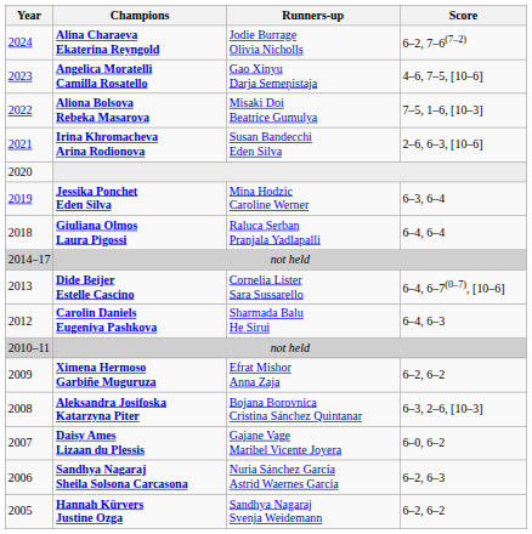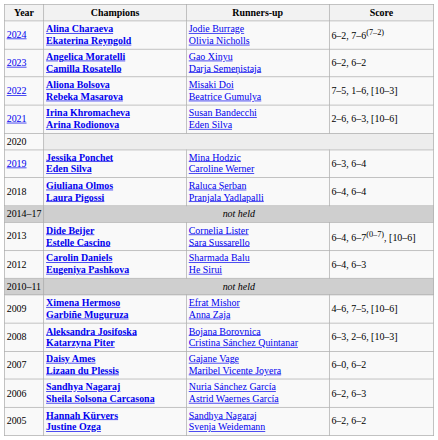 <table class="wikitable" style="font-size:90%">
 <tr>
 <th>Year</th>
 <th width="200">Champions</th>
 <th width="200">Runners-up</th>
 <th width="145">Score</th>
 </tr>
 <tr>
 <td><a href='#'>2024</a></td>
 <td><strong> <a href='#'>Alina Charaeva</a> <br>  <a href='#'>Ekaterina Reyngold</a></strong></td>
 <td> <a href='#'>Jodie Burrage</a> <br>  <a href='#'>Olivia Nicholls</a></td>
 <td>6–2, 7–6<sup>(7–2)</sup></td>
 </tr>
 <tr>
 <td><a href='#'>2023</a></td>
 <td> <strong><a href='#'>Angelica Moratelli</a></strong> <br>  <strong><a href='#'>Camilla Rosatello</a></strong></td>
 <td> <a href='#'>Gao Xinyu</a> <br>  <a href='#'>Darja Semeņistaja</a></td>
-<td>4–6, 7–5, [10–6]</td>
+<td>6–2, 6–2</td>
 </tr>
 <tr>
 <td><a href='#'>2022</a></td>
 <td> <strong><a href='#'>Aliona Bolsova</a></strong> <br>  <strong><a href='#'>Rebeka Masarova</a></strong></td>
 <td> <a href='#'>Misaki Doi</a> <br>  <a href='#'>Beatrice Gumulya</a></td>
 <td>7–5, 1–6, [10–3]</td>
 </tr>
 <tr>
 <td><a href='#'>2021</a></td>
 <td> <strong><a href='#'>Irina Khromacheva</a></strong> <br>  <strong><a href='#'>Arina Rodionova</a></strong></td>
 <td> <a href='#'>Susan Bandecchi</a> <br>  <a href='#'>Eden Silva</a></td>
 <td>2–6, 6–3, [10–6]</td>
 </tr>
 <tr>
 <td>2020</td>
 <td colspan=3 bgcolor="#ededed"></td>
 </tr>
 <tr>
 <td><a href='#'>2019</a></td>
 <td> <strong><a href='#'>Jessika Ponchet</a></strong> <br>  <strong><a href='#'>Eden Silva</a></strong></td>
 <td> <a href='#'>Mina Hodzic</a><br>  <a href='#'>Caroline Werner</a></td>
 <td>6–3, 6–4</td>
 </tr>
 <tr>
 <td>2018</td>
 <td> <strong><a href='#'>Giuliana Olmos</a></strong> <br>  <strong><a href='#'>Laura Pigossi</a></strong></td>
 <td> <a href='#'>Raluca Șerban</a> <br>  <a href='#'>Pranjala Yadlapalli</a></td>
 <td>6–4, 6–4</td>
 </tr>
 <tr>
 <td style="background:#cfcfcf">2014–17</td>
 <td colspan=3 align=center style="background:#cfcfcf"><em>not held</em></td>
 </tr>
 <tr>
 <td>2013</td>
 <td> <strong><a href='#'>Dide Beijer</a></strong> <br>  <strong><a href='#'>Estelle Cascino</a></strong></td>
 <td> <a href='#'>Cornelia Lister</a> <br>  <a href='#'>Sara Sussarello</a></td>
 <td>6–4, 6–7<sup>(0–7)</sup>, [10–6]</td>
 </tr>
 <tr>
 <td>2012</td>
 <td> <strong><a href='#'>Carolin Daniels</a></strong> <br>  <strong><a href='#'>Eugeniya Pashkova</a></strong></td>
 <td> <a href='#'>Sharmada Balu</a> <br>  <a href='#'>He Sirui</a></td>
 <td>6–4, 6–3</td>
 </tr>
 <tr>
 <td style="background:#cfcfcf">2010–11</td>
 <td colspan=3 align=center style="background:#cfcfcf"><em>not held</em></td>
 </tr>
 <tr>
 <td>2009</td>
 <td> <strong><a href='#'>Ximena Hermoso</a></strong> <br>  <strong><a href='#'>Garbiñe Muguruza</a></strong></td>
 <td> <a href='#'>Efrat Mishor</a> <br>  <a href='#'>Anna Zaja</a></td>
-<td>6–2, 6–2</td>
+<td>4–6, 7–5, [10–6]</td>
 </tr>
 <tr>
 <td>2008</td>
 <td><strong> <a href='#'>Aleksandra Josifoska</a> <br>  <a href='#'>Katarzyna Piter</a></strong></td>
 <td> <a href='#'>Bojana Borovnica</a> <br>  <a href='#'>Cristina Sánchez Quintanar</a></td>
 <td>6–3, 2–6, [10–3]</td>
 </tr>
 <tr>
 <td>2007</td>
 <td> <strong><a href='#'>Daisy Ames</a></strong> <br>  <strong><a href='#'>Lizaan du Plessis</a></strong></td>
 <td> <a href='#'>Gajane Vage</a> <br>  <a href='#'>Maribel Vicente Joyera</a></td>
 <td>6–0, 6–2</td>
 </tr>
 <tr>
 <td>2006</td>
 <td> <strong><a href='#'>Sandhya Nagaraj</a></strong> <br>  <strong><a href='#'>Sheila Solsona Carcasona</a></strong></td>
 <td> <a href='#'>Nuria Sánchez García</a> <br>  <a href='#'>Astrid Waernes García</a></td>
 <td>6–2, 6–3</td>
 </tr>
 <tr>
 <td>2005</td>
 <td> <strong><a href='#'>Hannah Kürvers</a></strong> <br>  <strong><a href='#'>Justine Ozga</a></strong></td>
 <td> <a href='#'>Sandhya Nagaraj</a> <br>  <a href='#'>Svenja Weidemann</a></td>
 <td>6–2, 6–2</td>
 </tr>
 </table>
